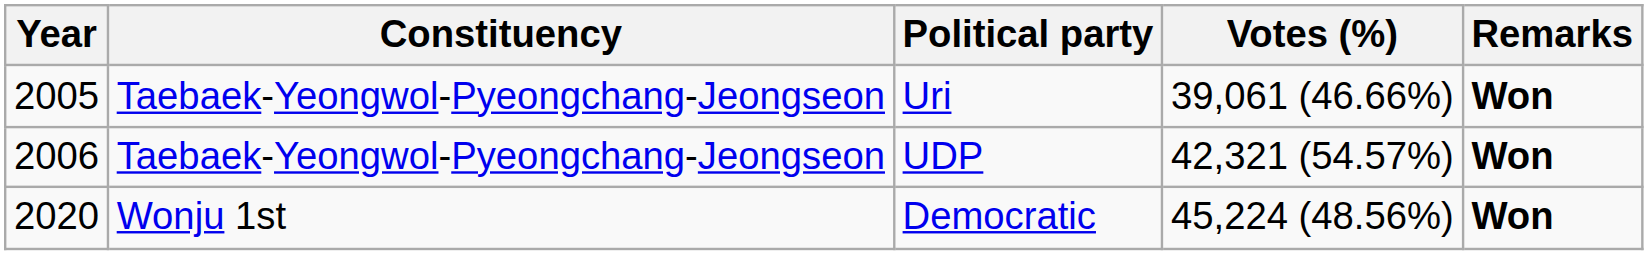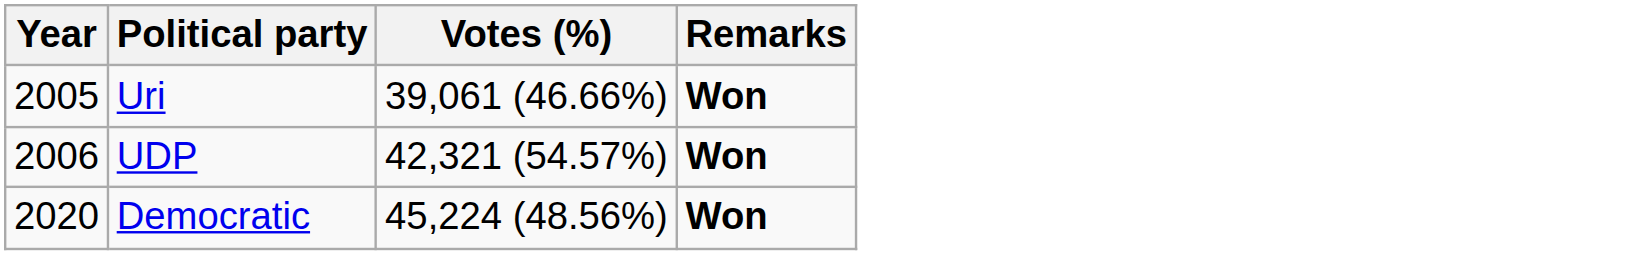 <table class="wikitable">
 <tr>
 <th>Year</th>
-<th>Constituency</th>
 <th>Political party</th>
 <th>Votes (%)</th>
 <th>Remarks</th>
 </tr>
 <tr>
 <td>2005</td>
-<td><a href='#'>Taebaek</a>-<a href='#'>Yeongwol</a>-<a href='#'>Pyeongchang</a>-<a href='#'>Jeongseon</a></td>
 <td><a href='#'>Uri</a></td>
 <td>39,061 (46.66%)</td>
 <td><strong>Won</strong></td>
 </tr>
 <tr>
 <td>2006</td>
-<td><a href='#'>Taebaek</a>-<a href='#'>Yeongwol</a>-<a href='#'>Pyeongchang</a>-<a href='#'>Jeongseon</a></td>
 <td><a href='#'>UDP</a></td>
 <td>42,321 (54.57%)</td>
 <td><strong>Won</strong></td>
 </tr>
 <tr>
 <td>2020</td>
-<td><a href='#'>Wonju</a> 1st</td>
 <td><a href='#'>Democratic</a></td>
 <td>45,224 (48.56%)</td>
 <td><strong>Won</strong></td>
 </tr>
 </table>
